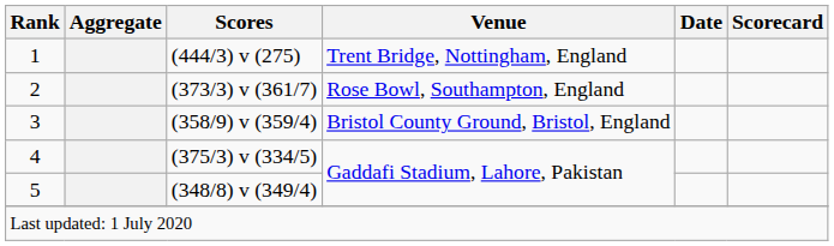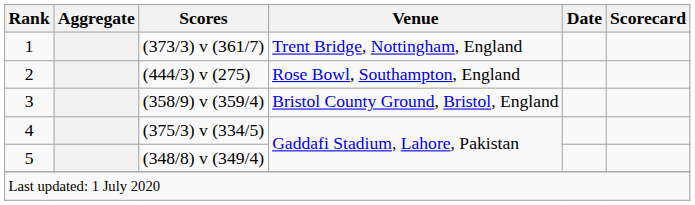 <table class="wikitable plainrowheaders sortable">
 <tr>
 <th scope=col>Rank</th>
 <th scope=col>Aggregate</th>
 <th scope=col>Scores</th>
 <th scope=col>Venue</th>
 <th scope=col>Date</th>
 <th scope=col>Scorecard</th>
 </tr>
 <tr>
 <td align=center>1</td>
 <th scope=row style=text-align:center;></th>
-<td> (444/3) v  (275)</td>
+<td> (373/3) v  (361/7)</td>
 <td><a href='#'>Trent Bridge</a>, <a href='#'>Nottingham</a>, England</td>
 <td></td>
 <td></td>
 </tr>
 <tr>
 <td align=center>2</td>
 <th scope=row style=text-align:center;></th>
-<td> (373/3) v  (361/7)</td>
+<td> (444/3) v  (275)</td>
 <td><a href='#'>Rose Bowl</a>, <a href='#'>Southampton</a>, England</td>
 <td></td>
 <td></td>
 </tr>
 <tr>
 <td align=center>3</td>
 <th scope=row style=text-align:center;></th>
 <td> (358/9) v  (359/4)</td>
 <td><a href='#'>Bristol County Ground</a>, <a href='#'>Bristol</a>, England</td>
 <td></td>
 <td></td>
 </tr>
 <tr>
 <td align=center>4</td>
 <th scope=row style=text-align:center;></th>
 <td> (375/3) v  (334/5)</td>
 <td rowspan=2><a href='#'>Gaddafi Stadium</a>, <a href='#'>Lahore</a>, Pakistan</td>
 <td></td>
 <td></td>
 </tr>
 <tr>
 <td align=center>5</td>
 <th scope=row style=text-align:center;></th>
 <td> (348/8) v  (349/4)</td>
 <td></td>
 <td></td>
 </tr>
 <tr>
 </tr>
 <tr class=sortbottom>
 <td colspan=6><small>Last updated: 1 July 2020</small></td>
 </tr>
 </table>
